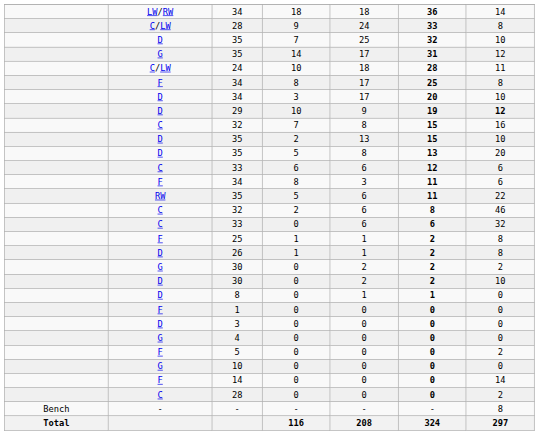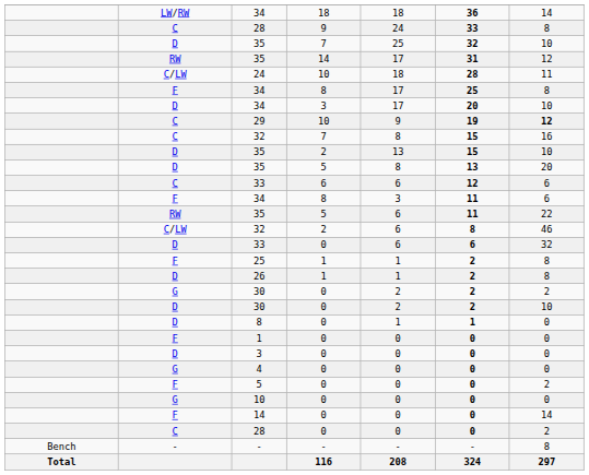 <table class="wikitable sortable" width=50%>
 <tr align="center">
 </tr>
 <tr align="center" bgcolor="">
 <td></td>
 <td><a href='#'>LW</a>/<a href='#'>RW</a></td>
 <td>34</td>
 <td>18</td>
 <td>18</td>
 <td><strong>36</strong></td>
 <td>14</td>
 </tr>
 <tr align="center" bgcolor="f0f0f0">
 <td></td>
-<td><a href='#'>C</a>/<a href='#'>LW</a></td>
+<td><a href='#'>C</a></td>
 <td>28</td>
 <td>9</td>
 <td>24</td>
 <td><strong>33</strong></td>
 <td>8</td>
 </tr>
 <tr align="center" bgcolor="">
 <td></td>
 <td><a href='#'>D</a></td>
 <td>35</td>
 <td>7</td>
 <td>25</td>
 <td><strong>32</strong></td>
 <td>10</td>
 </tr>
 <tr align="center" bgcolor="f0f0f0">
 <td></td>
-<td><a href='#'>G</a></td>
+<td><a href='#'>RW</a></td>
 <td>35</td>
 <td>14</td>
 <td>17</td>
 <td><strong>31</strong></td>
 <td>12</td>
 </tr>
 <tr align="center" bgcolor="">
 <td></td>
 <td><a href='#'>C</a>/<a href='#'>LW</a></td>
 <td>24</td>
 <td>10</td>
 <td>18</td>
 <td><strong>28</strong></td>
 <td>11</td>
 </tr>
 <tr align="center" bgcolor="f0f0f0">
 <td></td>
 <td><a href='#'>F</a></td>
 <td>34</td>
 <td>8</td>
 <td>17</td>
 <td><strong>25</strong></td>
 <td>8</td>
 </tr>
 <tr align="center" bgcolor="">
 <td></td>
 <td><a href='#'>D</a></td>
 <td>34</td>
 <td>3</td>
 <td>17</td>
 <td><strong>20</strong></td>
 <td>10</td>
 </tr>
 <tr align="center" bgcolor="f0f0f0">
 <td></td>
-<td><a href='#'>D</a></td>
+<td><a href='#'>C</a></td>
 <td>29</td>
 <td>10</td>
 <td>9</td>
 <td><strong>19</strong></td>
 <td><strong>12</strong></td>
 </tr>
 <tr align="center" bgcolor="">
 <td></td>
 <td><a href='#'>C</a></td>
 <td>32</td>
 <td>7</td>
 <td>8</td>
 <td><strong>15</strong></td>
 <td>16</td>
 </tr>
 <tr align="center" bgcolor="f0f0f0">
 <td></td>
 <td><a href='#'>D</a></td>
 <td>35</td>
 <td>2</td>
 <td>13</td>
 <td><strong>15</strong></td>
 <td>10</td>
 </tr>
 <tr align="center" bgcolor="">
 <td></td>
 <td><a href='#'>D</a></td>
 <td>35</td>
 <td>5</td>
 <td>8</td>
 <td><strong>13</strong></td>
 <td>20</td>
 </tr>
 <tr align="center" bgcolor="f0f0f0">
 <td></td>
 <td><a href='#'>C</a></td>
 <td>33</td>
 <td>6</td>
 <td>6</td>
 <td><strong>12</strong></td>
 <td>6</td>
 </tr>
 <tr align="center" bgcolor="">
 <td></td>
 <td><a href='#'>F</a></td>
 <td>34</td>
 <td>8</td>
 <td>3</td>
 <td><strong>11</strong></td>
 <td>6</td>
 </tr>
 <tr align="center" bgcolor="f0f0f0">
 <td></td>
 <td><a href='#'>RW</a></td>
 <td>35</td>
 <td>5</td>
 <td>6</td>
 <td><strong>11</strong></td>
 <td>22</td>
 </tr>
 <tr align="center" bgcolor="">
 <td></td>
-<td><a href='#'>C</a></td>
+<td><a href='#'>C</a>/<a href='#'>LW</a></td>
 <td>32</td>
 <td>2</td>
 <td>6</td>
 <td><strong>8</strong></td>
 <td>46</td>
 </tr>
 <tr align="center" bgcolor="f0f0f0">
 <td></td>
-<td><a href='#'>C</a></td>
+<td><a href='#'>D</a></td>
 <td>33</td>
 <td>0</td>
 <td>6</td>
 <td><strong>6</strong></td>
 <td>32</td>
 </tr>
 <tr align="center" bgcolor="">
 <td></td>
 <td><a href='#'>F</a></td>
 <td>25</td>
 <td>1</td>
 <td>1</td>
 <td><strong>2</strong></td>
 <td>8</td>
 </tr>
 <tr align="center" bgcolor="f0f0f0">
 <td></td>
 <td><a href='#'>D</a></td>
 <td>26</td>
 <td>1</td>
 <td>1</td>
 <td><strong>2</strong></td>
 <td>8</td>
 </tr>
 <tr align="center" bgcolor="">
 <td></td>
 <td><a href='#'>G</a></td>
 <td>30</td>
 <td>0</td>
 <td>2</td>
 <td><strong>2</strong></td>
 <td>2</td>
 </tr>
 <tr align="center" bgcolor="f0f0f0">
 <td></td>
 <td><a href='#'>D</a></td>
 <td>30</td>
 <td>0</td>
 <td>2</td>
 <td><strong>2</strong></td>
 <td>10</td>
 </tr>
 <tr align="center" bgcolor="">
 <td></td>
 <td><a href='#'>D</a></td>
 <td>8</td>
 <td>0</td>
 <td>1</td>
 <td><strong>1</strong></td>
 <td>0</td>
 </tr>
 <tr align="center" bgcolor="f0f0f0">
 <td></td>
 <td><a href='#'>F</a></td>
 <td>1</td>
 <td>0</td>
 <td>0</td>
 <td><strong>0</strong></td>
 <td>0</td>
 </tr>
 <tr align="center" bgcolor="">
 <td></td>
 <td><a href='#'>D</a></td>
 <td>3</td>
 <td>0</td>
 <td>0</td>
 <td><strong>0</strong></td>
 <td>0</td>
 </tr>
 <tr align="center" bgcolor="f0f0f0">
 <td></td>
 <td><a href='#'>G</a></td>
 <td>4</td>
 <td>0</td>
 <td>0</td>
 <td><strong>0</strong></td>
 <td>0</td>
 </tr>
 <tr align="center" bgcolor="">
 <td></td>
 <td><a href='#'>F</a></td>
 <td>5</td>
 <td>0</td>
 <td>0</td>
 <td><strong>0</strong></td>
 <td>2</td>
 </tr>
 <tr align="center" bgcolor="f0f0f0">
 <td></td>
 <td><a href='#'>G</a></td>
 <td>10</td>
 <td>0</td>
 <td>0</td>
 <td><strong>0</strong></td>
 <td>0</td>
 </tr>
 <tr align="center" bgcolor="">
 <td></td>
 <td><a href='#'>F</a></td>
 <td>14</td>
 <td>0</td>
 <td>0</td>
 <td><strong>0</strong></td>
 <td>14</td>
 </tr>
 <tr align="center" bgcolor="f0f0f0">
 <td></td>
 <td><a href='#'>C</a></td>
 <td>28</td>
 <td>0</td>
 <td>0</td>
 <td><strong>0</strong></td>
 <td>2</td>
 </tr>
 <tr align="center" bgcolor="">
 <td>Bench</td>
 <td>-</td>
 <td>-</td>
 <td>-</td>
 <td>-</td>
 <td>-</td>
 <td>8</td>
 </tr>
 <tr>
 <th>Total</th>
 <th></th>
 <th></th>
 <th>116</th>
 <th>208</th>
 <th>324</th>
 <th>297</th>
 </tr>
 </table>
